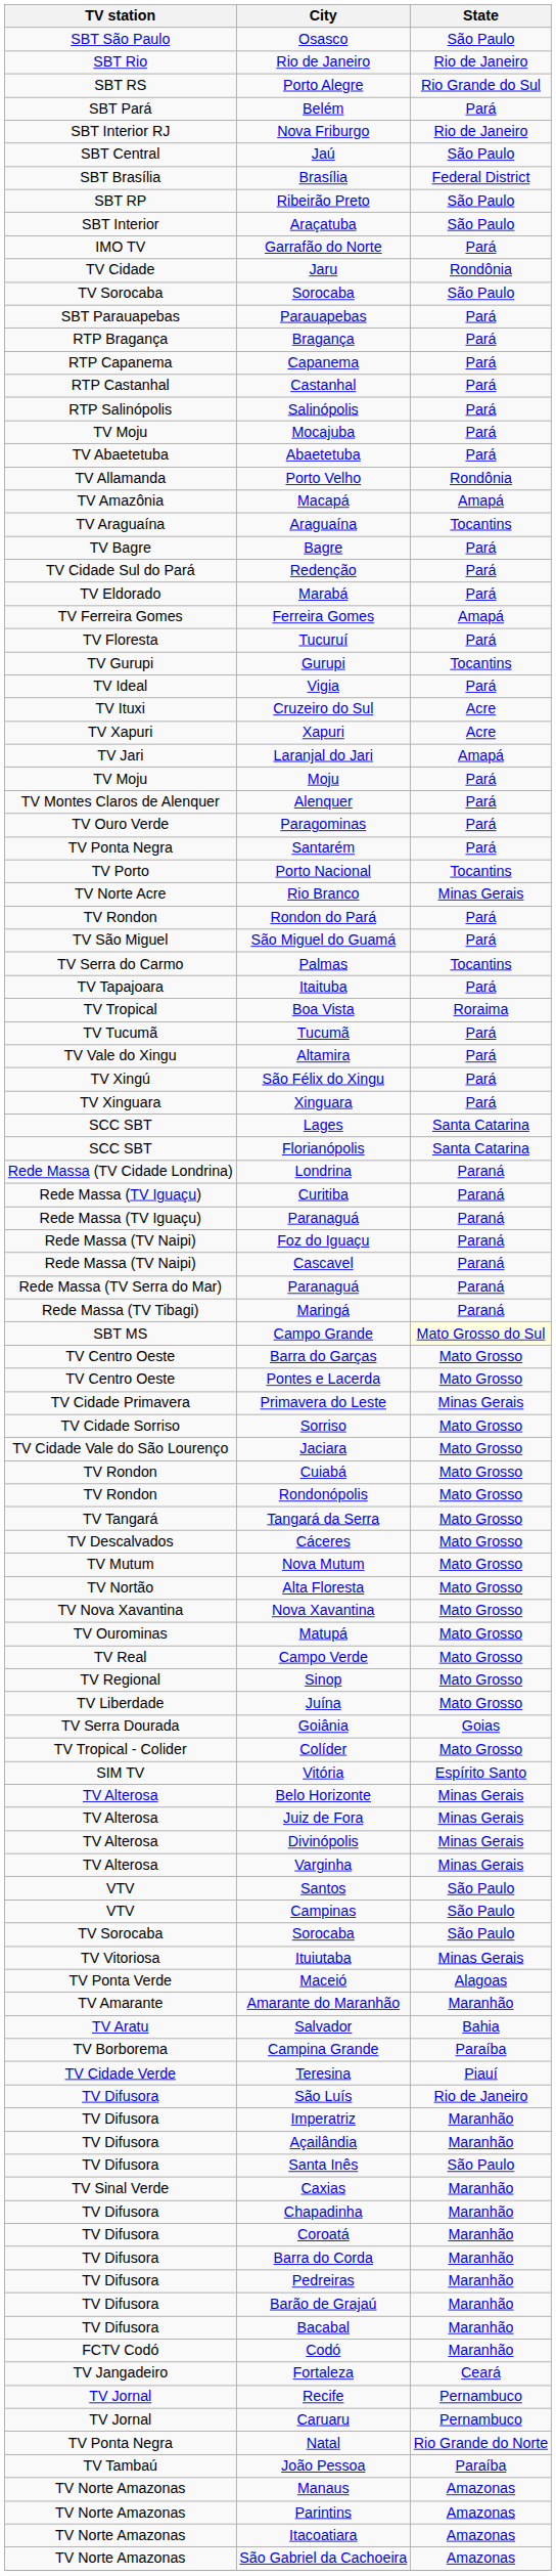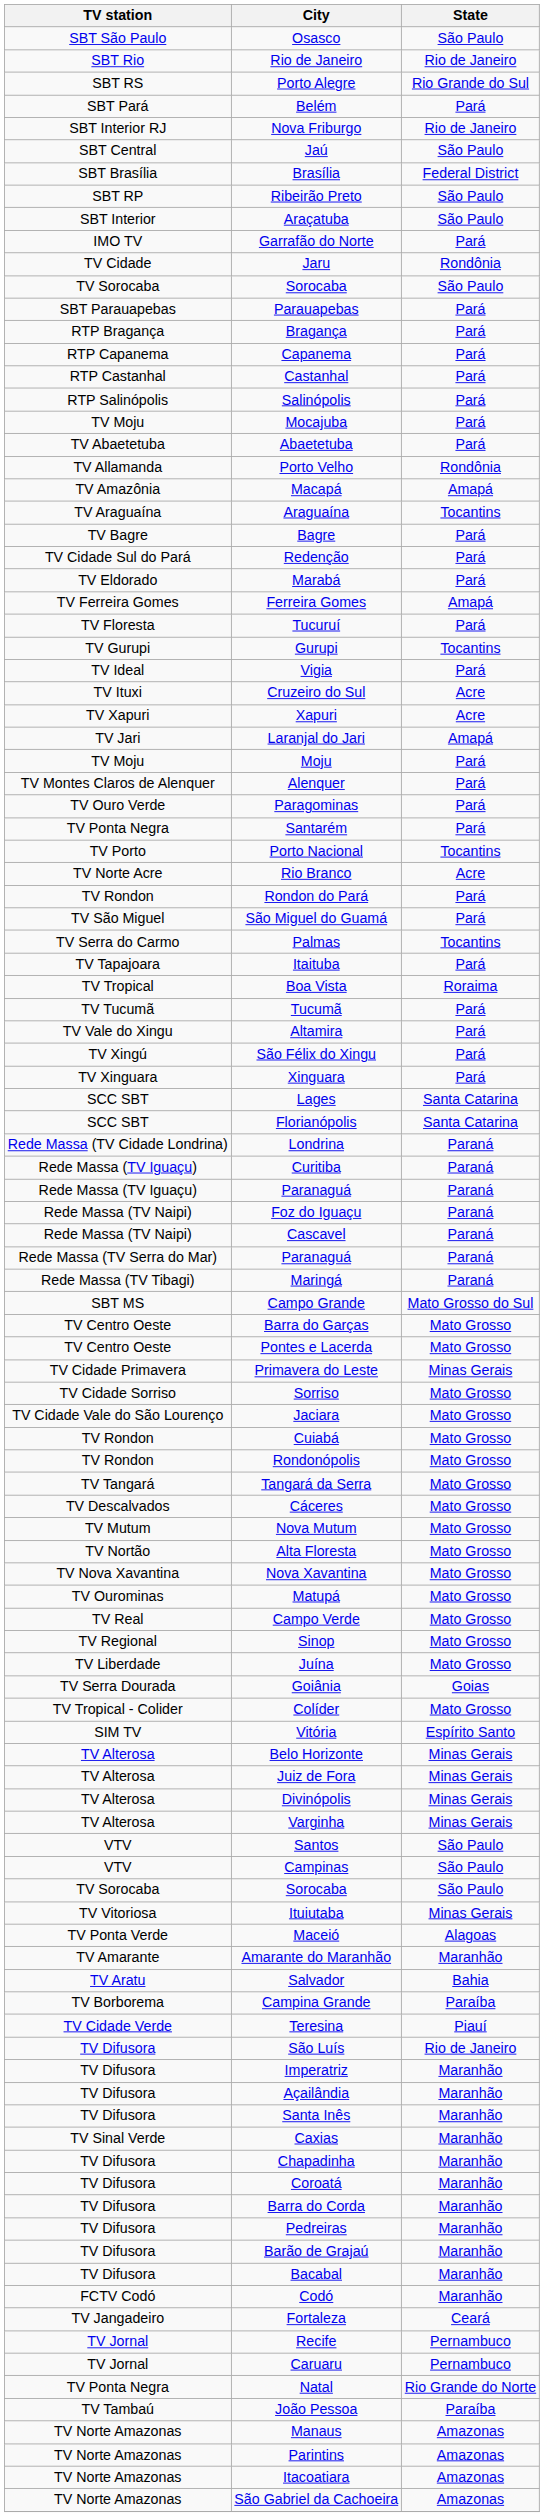 <table class="wikitable sortable" style="text-align:center">
 <tr>
 <th><strong>TV station</strong></th>
 <th><strong>City</strong></th>
 <th><strong>State</strong></th>
 </tr>
 <tr>
 <td><a href='#'>SBT São Paulo</a></td>
 <td><a href='#'>Osasco</a></td>
 <td><a href='#'>São Paulo</a></td>
 </tr>
 <tr>
 <td><a href='#'>SBT Rio</a></td>
 <td><a href='#'>Rio de Janeiro</a></td>
 <td><a href='#'>Rio de Janeiro</a></td>
 </tr>
 <tr>
 <td>SBT RS</td>
 <td><a href='#'>Porto Alegre</a></td>
 <td><a href='#'>Rio Grande do Sul</a></td>
 </tr>
 <tr>
 <td>SBT Pará</td>
 <td><a href='#'>Belém</a></td>
 <td><a href='#'>Pará</a></td>
 </tr>
 <tr>
 <td>SBT Interior RJ</td>
 <td><a href='#'>Nova Friburgo</a></td>
 <td><a href='#'>Rio de Janeiro</a></td>
 </tr>
 <tr>
 <td>SBT Central</td>
 <td><a href='#'>Jaú</a></td>
 <td><a href='#'>São Paulo</a></td>
 </tr>
 <tr>
 <td>SBT Brasília</td>
 <td><a href='#'>Brasília</a></td>
 <td><a href='#'>Federal District</a></td>
 </tr>
 <tr>
 <td>SBT RP</td>
 <td><a href='#'>Ribeirão Preto</a></td>
 <td><a href='#'>São Paulo</a></td>
 </tr>
 <tr>
 <td>SBT Interior</td>
 <td><a href='#'>Araçatuba</a></td>
 <td><a href='#'>São Paulo</a></td>
 </tr>
 <tr>
 <td>IMO TV</td>
 <td><a href='#'>Garrafão do Norte</a></td>
 <td><a href='#'>Pará</a></td>
 </tr>
 <tr>
 <td>TV Cidade</td>
 <td><a href='#'>Jaru</a></td>
 <td><a href='#'>Rondônia</a></td>
 </tr>
 <tr>
 <td>TV Sorocaba</td>
 <td><a href='#'>Sorocaba</a></td>
 <td><a href='#'>São Paulo</a></td>
 </tr>
 <tr>
 <td>SBT Parauapebas</td>
 <td><a href='#'>Parauapebas</a></td>
 <td><a href='#'>Pará</a></td>
 </tr>
 <tr>
 <td>RTP Bragança</td>
 <td><a href='#'>Bragança</a></td>
 <td><a href='#'>Pará</a></td>
 </tr>
 <tr>
 <td>RTP Capanema</td>
 <td><a href='#'>Capanema</a></td>
 <td><a href='#'>Pará</a></td>
 </tr>
 <tr>
 <td>RTP Castanhal</td>
 <td><a href='#'>Castanhal</a></td>
 <td><a href='#'>Pará</a></td>
 </tr>
 <tr>
 <td>RTP Salinópolis</td>
 <td><a href='#'>Salinópolis</a></td>
 <td><a href='#'>Pará</a></td>
 </tr>
 <tr>
 <td>TV Moju</td>
 <td><a href='#'>Mocajuba</a></td>
 <td><a href='#'>Pará</a></td>
 </tr>
 <tr>
 <td>TV Abaetetuba</td>
 <td><a href='#'>Abaetetuba</a></td>
 <td><a href='#'>Pará</a></td>
 </tr>
 <tr>
 <td>TV Allamanda</td>
 <td><a href='#'>Porto Velho</a></td>
 <td><a href='#'>Rondônia</a></td>
 </tr>
 <tr>
 <td>TV Amazônia</td>
 <td><a href='#'>Macapá</a></td>
 <td><a href='#'>Amapá</a></td>
 </tr>
 <tr>
 <td>TV Araguaína</td>
 <td><a href='#'>Araguaína</a></td>
 <td><a href='#'>Tocantins</a></td>
 </tr>
 <tr>
 <td>TV Bagre</td>
 <td><a href='#'>Bagre</a></td>
 <td><a href='#'>Pará</a></td>
 </tr>
 <tr>
 <td>TV Cidade Sul do Pará</td>
 <td><a href='#'>Redenção</a></td>
 <td><a href='#'>Pará</a></td>
 </tr>
 <tr>
 <td>TV Eldorado</td>
 <td><a href='#'>Marabá</a></td>
 <td><a href='#'>Pará</a></td>
 </tr>
 <tr>
 <td>TV Ferreira Gomes</td>
 <td><a href='#'>Ferreira Gomes</a></td>
 <td><a href='#'>Amapá</a></td>
 </tr>
 <tr>
 <td>TV Floresta</td>
 <td><a href='#'>Tucuruí</a></td>
 <td><a href='#'>Pará</a></td>
 </tr>
 <tr>
 <td>TV Gurupi</td>
 <td><a href='#'>Gurupi</a></td>
 <td><a href='#'>Tocantins</a></td>
 </tr>
 <tr>
 <td>TV Ideal</td>
 <td><a href='#'>Vigia</a></td>
 <td><a href='#'>Pará</a></td>
 </tr>
 <tr>
 <td>TV Ituxi</td>
 <td><a href='#'>Cruzeiro do Sul</a></td>
 <td><a href='#'>Acre</a></td>
 </tr>
 <tr>
 <td>TV Xapuri</td>
 <td><a href='#'>Xapuri</a></td>
 <td><a href='#'>Acre</a></td>
 </tr>
 <tr>
 <td>TV Jari</td>
 <td><a href='#'>Laranjal do Jari</a></td>
 <td><a href='#'>Amapá</a></td>
 </tr>
 <tr>
 <td>TV Moju</td>
 <td><a href='#'>Moju</a></td>
 <td><a href='#'>Pará</a></td>
 </tr>
 <tr>
 <td>TV Montes Claros de Alenquer</td>
 <td><a href='#'>Alenquer</a></td>
 <td><a href='#'>Pará</a></td>
 </tr>
 <tr>
 <td>TV Ouro Verde</td>
 <td><a href='#'>Paragominas</a></td>
 <td><a href='#'>Pará</a></td>
 </tr>
 <tr>
 <td>TV Ponta Negra</td>
 <td><a href='#'>Santarém</a></td>
 <td><a href='#'>Pará</a></td>
 </tr>
 <tr>
 <td>TV Porto</td>
 <td><a href='#'>Porto Nacional</a></td>
 <td><a href='#'>Tocantins</a></td>
 </tr>
 <tr>
 <td>TV Norte Acre</td>
 <td><a href='#'>Rio Branco</a></td>
-<td><a href='#'>Minas Gerais</a></td>
+<td><a href='#'>Acre</a></td>
 </tr>
 <tr>
 <td>TV Rondon</td>
 <td><a href='#'>Rondon do Pará</a></td>
 <td><a href='#'>Pará</a></td>
 </tr>
 <tr>
 <td>TV São Miguel</td>
 <td><a href='#'>São Miguel do Guamá</a></td>
 <td><a href='#'>Pará</a></td>
 </tr>
 <tr>
 <td>TV Serra do Carmo</td>
 <td><a href='#'>Palmas</a></td>
 <td><a href='#'>Tocantins</a></td>
 </tr>
 <tr>
 <td>TV Tapajoara</td>
 <td><a href='#'>Itaituba</a></td>
 <td><a href='#'>Pará</a></td>
 </tr>
 <tr>
 <td>TV Tropical</td>
 <td><a href='#'>Boa Vista</a></td>
 <td><a href='#'>Roraima</a></td>
 </tr>
 <tr ->
 <td>TV Tucumã</td>
 <td><a href='#'>Tucumã</a></td>
 <td><a href='#'>Pará</a></td>
 </tr>
 <tr>
 <td>TV Vale do Xingu</td>
 <td><a href='#'>Altamira</a></td>
 <td><a href='#'>Pará</a></td>
 </tr>
 <tr>
 <td>TV Xingú</td>
 <td><a href='#'>São Félix do Xingu</a></td>
 <td><a href='#'>Pará</a></td>
 </tr>
 <tr>
 <td>TV Xinguara</td>
 <td><a href='#'>Xinguara</a></td>
 <td><a href='#'>Pará</a></td>
 </tr>
 <tr>
 <td>SCC SBT</td>
 <td><a href='#'>Lages</a></td>
 <td><a href='#'>Santa Catarina</a></td>
 </tr>
 <tr>
 <td>SCC SBT</td>
 <td><a href='#'>Florianópolis</a></td>
 <td><a href='#'>Santa Catarina</a></td>
 </tr>
 <tr>
 <td><a href='#'>Rede Massa</a> (TV Cidade Londrina)</td>
 <td><a href='#'>Londrina</a></td>
 <td><a href='#'>Paraná</a></td>
 </tr>
 <tr>
 <td>Rede Massa (<a href='#'>TV Iguaçu</a>)</td>
 <td><a href='#'>Curitiba</a></td>
 <td><a href='#'>Paraná</a></td>
 </tr>
 <tr>
 <td>Rede Massa (TV Iguaçu)</td>
 <td><a href='#'>Paranaguá</a></td>
 <td><a href='#'>Paraná</a></td>
 </tr>
 <tr>
 <td>Rede Massa (TV Naipi)</td>
 <td><a href='#'>Foz do Iguaçu</a></td>
 <td><a href='#'>Paraná</a></td>
 </tr>
 <tr>
 <td>Rede Massa (TV Naipi)</td>
 <td><a href='#'>Cascavel</a></td>
 <td><a href='#'>Paraná</a></td>
 </tr>
 <tr>
 <td>Rede Massa (TV Serra do Mar)</td>
 <td><a href='#'>Paranaguá</a></td>
 <td><a href='#'>Paraná</a></td>
 </tr>
 <tr>
 <td>Rede Massa (TV Tibagi)</td>
 <td><a href='#'>Maringá</a></td>
 <td><a href='#'>Paraná</a></td>
 </tr>
 <tr>
 <td>SBT MS</td>
 <td><a href='#'>Campo Grande</a></td>
-<td style="background: lightyellow;"><a href='#'>Mato Grosso do Sul</a></td>
+<td><a href='#'>Mato Grosso do Sul</a></td>
 </tr>
 <tr>
 <td>TV Centro Oeste</td>
 <td><a href='#'>Barra do Garças</a></td>
 <td><a href='#'>Mato Grosso</a></td>
 </tr>
 <tr>
 <td>TV Centro Oeste</td>
 <td><a href='#'>Pontes e Lacerda</a></td>
 <td><a href='#'>Mato Grosso</a></td>
 </tr>
 <tr>
 <td>TV Cidade Primavera</td>
 <td><a href='#'>Primavera do Leste</a></td>
 <td><a href='#'>Minas Gerais</a></td>
 </tr>
 <tr>
 <td>TV Cidade Sorriso</td>
 <td><a href='#'>Sorriso</a></td>
 <td><a href='#'>Mato Grosso</a></td>
 </tr>
 <tr>
 <td>TV Cidade Vale do São Lourenço</td>
 <td><a href='#'>Jaciara</a></td>
 <td><a href='#'>Mato Grosso</a></td>
 </tr>
 <tr>
 <td>TV Rondon</td>
 <td><a href='#'>Cuiabá</a></td>
 <td><a href='#'>Mato Grosso</a></td>
 </tr>
 <tr>
 <td>TV Rondon</td>
 <td><a href='#'>Rondonópolis</a></td>
 <td><a href='#'>Mato Grosso</a></td>
 </tr>
 <tr>
 <td>TV Tangará</td>
 <td><a href='#'>Tangará da Serra</a></td>
 <td><a href='#'>Mato Grosso</a></td>
 </tr>
 <tr>
 <td>TV Descalvados</td>
 <td><a href='#'>Cáceres</a></td>
 <td><a href='#'>Mato Grosso</a></td>
 </tr>
 <tr>
 <td>TV Mutum</td>
 <td><a href='#'>Nova Mutum</a></td>
 <td><a href='#'>Mato Grosso</a></td>
 </tr>
 <tr>
 <td>TV Nortão</td>
 <td><a href='#'>Alta Floresta</a></td>
 <td><a href='#'>Mato Grosso</a></td>
 </tr>
 <tr>
 <td>TV Nova Xavantina</td>
 <td><a href='#'>Nova Xavantina</a></td>
 <td><a href='#'>Mato Grosso</a></td>
 </tr>
 <tr>
 <td>TV Ourominas</td>
 <td><a href='#'>Matupá</a></td>
 <td><a href='#'>Mato Grosso</a></td>
 </tr>
 <tr>
 <td>TV Real</td>
 <td><a href='#'>Campo Verde</a></td>
 <td><a href='#'>Mato Grosso</a></td>
 </tr>
 <tr>
 <td>TV Regional</td>
 <td><a href='#'>Sinop</a></td>
 <td><a href='#'>Mato Grosso</a></td>
 </tr>
 <tr>
 <td>TV Liberdade</td>
 <td><a href='#'>Juína</a></td>
 <td><a href='#'>Mato Grosso</a></td>
 </tr>
 <tr>
 <td>TV Serra Dourada</td>
 <td><a href='#'>Goiânia</a></td>
 <td><a href='#'>Goias</a></td>
 </tr>
 <tr>
 <td>TV Tropical - Colider</td>
 <td><a href='#'>Colíder</a></td>
 <td><a href='#'>Mato Grosso</a></td>
 </tr>
 <tr>
 <td>SIM TV</td>
 <td><a href='#'>Vitória</a></td>
 <td><a href='#'>Espírito Santo</a></td>
 </tr>
 <tr>
 <td><a href='#'>TV Alterosa</a></td>
 <td><a href='#'>Belo Horizonte</a></td>
 <td><a href='#'>Minas Gerais</a></td>
 </tr>
 <tr>
 <td>TV Alterosa</td>
 <td><a href='#'>Juiz de Fora</a></td>
 <td><a href='#'>Minas Gerais</a></td>
 </tr>
 <tr>
 <td>TV Alterosa</td>
 <td><a href='#'>Divinópolis</a></td>
 <td><a href='#'>Minas Gerais</a></td>
 </tr>
 <tr>
 <td>TV Alterosa</td>
 <td><a href='#'>Varginha</a></td>
 <td><a href='#'>Minas Gerais</a></td>
 </tr>
 <tr>
 <td>VTV</td>
 <td><a href='#'>Santos</a></td>
 <td><a href='#'>São Paulo</a></td>
 </tr>
 <tr>
 <td>VTV</td>
 <td><a href='#'>Campinas</a></td>
 <td><a href='#'>São Paulo</a></td>
 </tr>
 <tr>
 <td>TV Sorocaba</td>
 <td><a href='#'>Sorocaba</a></td>
 <td><a href='#'>São Paulo</a></td>
 </tr>
 <tr>
 <td>TV Vitoriosa</td>
 <td><a href='#'>Ituiutaba</a></td>
 <td><a href='#'>Minas Gerais</a></td>
 </tr>
 <tr>
 <td>TV Ponta Verde</td>
 <td><a href='#'>Maceió</a></td>
 <td><a href='#'>Alagoas</a></td>
 </tr>
 <tr>
 <td>TV Amarante</td>
 <td><a href='#'>Amarante do Maranhão</a></td>
 <td><a href='#'>Maranhão</a></td>
 </tr>
 <tr>
 <td><a href='#'>TV Aratu</a></td>
 <td><a href='#'>Salvador</a></td>
 <td><a href='#'>Bahia</a></td>
 </tr>
 <tr>
 <td>TV Borborema</td>
 <td><a href='#'>Campina Grande</a></td>
 <td><a href='#'>Paraíba</a></td>
 </tr>
 <tr>
 <td><a href='#'>TV Cidade Verde</a></td>
 <td><a href='#'>Teresina</a></td>
 <td><a href='#'>Piauí</a></td>
 </tr>
 <tr>
 <td><a href='#'>TV Difusora</a></td>
 <td><a href='#'>São Luís</a></td>
 <td><a href='#'>Rio de Janeiro</a></td>
 </tr>
 <tr>
 <td>TV Difusora</td>
 <td><a href='#'>Imperatriz</a></td>
 <td><a href='#'>Maranhão</a></td>
 </tr>
 <tr>
 <td>TV Difusora</td>
 <td><a href='#'>Açailândia</a></td>
 <td><a href='#'>Maranhão</a></td>
 </tr>
 <tr>
 <td>TV Difusora</td>
 <td><a href='#'>Santa Inês</a></td>
-<td><a href='#'>São Paulo</a></td>
+<td><a href='#'>Maranhão</a></td>
 </tr>
 <tr>
 <td>TV Sinal Verde</td>
 <td><a href='#'>Caxias</a></td>
 <td><a href='#'>Maranhão</a></td>
 </tr>
 <tr>
 <td>TV Difusora</td>
 <td><a href='#'>Chapadinha</a></td>
 <td><a href='#'>Maranhão</a></td>
 </tr>
 <tr>
 <td>TV Difusora</td>
 <td><a href='#'>Coroatá</a></td>
 <td><a href='#'>Maranhão</a></td>
 </tr>
 <tr>
 <td>TV Difusora</td>
 <td><a href='#'>Barra do Corda</a></td>
 <td><a href='#'>Maranhão</a></td>
 </tr>
 <tr>
 <td>TV Difusora</td>
 <td><a href='#'>Pedreiras</a></td>
 <td><a href='#'>Maranhão</a></td>
 </tr>
 <tr>
 <td>TV Difusora</td>
 <td><a href='#'>Barão de Grajaú</a></td>
 <td><a href='#'>Maranhão</a></td>
 </tr>
 <tr>
 <td>TV Difusora</td>
 <td><a href='#'>Bacabal</a></td>
 <td><a href='#'>Maranhão</a></td>
 </tr>
 <tr>
 <td>FCTV Codó</td>
 <td><a href='#'>Codó</a></td>
 <td><a href='#'>Maranhão</a></td>
 </tr>
 <tr>
 <td>TV Jangadeiro</td>
 <td><a href='#'>Fortaleza</a></td>
 <td><a href='#'>Ceará</a></td>
 </tr>
 <tr>
 <td><a href='#'>TV Jornal</a></td>
 <td><a href='#'>Recife</a></td>
 <td><a href='#'>Pernambuco</a></td>
 </tr>
 <tr>
 <td>TV Jornal</td>
 <td><a href='#'>Caruaru</a></td>
 <td><a href='#'>Pernambuco</a></td>
 </tr>
 <tr>
 <td>TV Ponta Negra</td>
 <td><a href='#'>Natal</a></td>
 <td><a href='#'>Rio Grande do Norte</a></td>
 </tr>
 <tr>
 <td>TV Tambaú</td>
 <td><a href='#'>João Pessoa</a></td>
 <td><a href='#'>Paraíba</a></td>
 </tr>
 <tr>
 <td>TV Norte Amazonas</td>
 <td><a href='#'>Manaus</a></td>
 <td><a href='#'>Amazonas</a></td>
 </tr>
 <tr>
 <td>TV Norte Amazonas</td>
 <td><a href='#'>Parintins</a></td>
 <td><a href='#'>Amazonas</a></td>
 </tr>
 <tr>
 <td>TV Norte Amazonas</td>
 <td><a href='#'>Itacoatiara</a></td>
 <td><a href='#'>Amazonas</a></td>
 </tr>
 <tr>
 <td>TV Norte Amazonas</td>
 <td><a href='#'>São Gabriel da Cachoeira</a></td>
 <td><a href='#'>Amazonas</a></td>
 </tr>
 <tr>
 </tr>
 </table>
